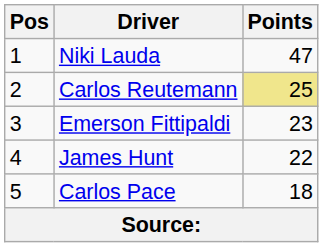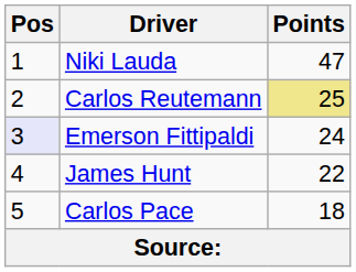 <table class="wikitable" style="font-size: 95%;">
 <tr>
 <th>Pos</th>
 <th>Driver</th>
 <th>Points</th>
 </tr>
 <tr>
 <td>1</td>
 <td> <a href='#'>Niki Lauda</a></td>
 <td align="right">47</td>
 </tr>
 <tr>
 <td>2</td>
 <td> <a href='#'>Carlos Reutemann</a></td>
 <td align="right" style="background: khaki;">25</td>
 </tr>
 <tr>
-<td>3</td>
+<td style="background: lavender;">3</td>
 <td> <a href='#'>Emerson Fittipaldi</a></td>
-<td align="right">23</td>
+<td align="right">24</td>
 </tr>
 <tr>
 <td>4</td>
 <td> <a href='#'>James Hunt</a></td>
 <td align="right">22</td>
 </tr>
 <tr>
 <td>5</td>
 <td> <a href='#'>Carlos Pace</a></td>
 <td align="right">18</td>
 </tr>
 <tr>
 <th colspan=4>Source: </th>
 </tr>
 </table>
